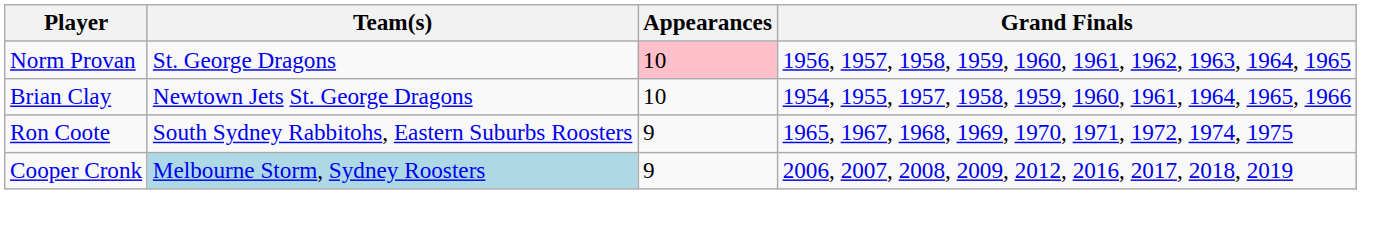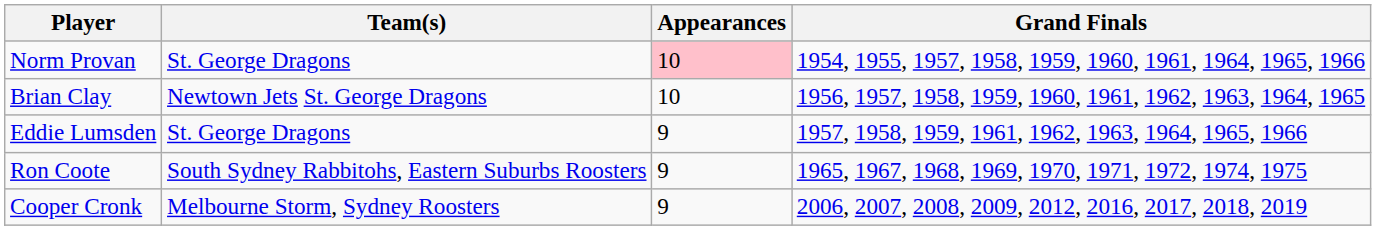 <table class="wikitable">
 <tr>
 <th>Player</th>
 <th>Team(s)</th>
 <th>Appearances</th>
 <th>Grand Finals</th>
 </tr>
 <tr>
 <td><a href='#'>Norm Provan</a></td>
 <td> <a href='#'>St. George Dragons</a></td>
 <td style="background: pink;">10</td>
-<td><a href='#'>1956</a>, <a href='#'>1957</a>, <a href='#'>1958</a>, <a href='#'>1959</a>, <a href='#'>1960</a>, <a href='#'>1961</a>, <a href='#'>1962</a>, <a href='#'>1963</a>, <a href='#'>1964</a>, <a href='#'>1965</a></td>
+<td><a href='#'>1954</a>, <a href='#'>1955</a>, <a href='#'>1957</a>, <a href='#'>1958</a>, <a href='#'>1959</a>, <a href='#'>1960</a>, <a href='#'>1961</a>, <a href='#'>1964</a>, <a href='#'>1965</a>, <a href='#'>1966</a></td>
 </tr>
 <tr>
 <td><a href='#'>Brian Clay</a></td>
 <td> <a href='#'>Newtown Jets</a>  <a href='#'>St. George Dragons</a></td>
 <td>10</td>
-<td><a href='#'>1954</a>, <a href='#'>1955</a>, <a href='#'>1957</a>, <a href='#'>1958</a>, <a href='#'>1959</a>, <a href='#'>1960</a>, <a href='#'>1961</a>, <a href='#'>1964</a>, <a href='#'>1965</a>, <a href='#'>1966</a></td>
+<td><a href='#'>1956</a>, <a href='#'>1957</a>, <a href='#'>1958</a>, <a href='#'>1959</a>, <a href='#'>1960</a>, <a href='#'>1961</a>, <a href='#'>1962</a>, <a href='#'>1963</a>, <a href='#'>1964</a>, <a href='#'>1965</a></td>
+</tr>
+<tr>
+<td><a href='#'>Eddie Lumsden</a></td>
+<td> <a href='#'>St. George Dragons</a></td>
+<td>9</td>
+<td><a href='#'>1957</a>, <a href='#'>1958</a>, <a href='#'>1959</a>, <a href='#'>1961</a>, <a href='#'>1962</a>, <a href='#'>1963</a>, <a href='#'>1964</a>, <a href='#'>1965</a>, <a href='#'>1966</a></td>
 </tr>
 <tr>
 <td><a href='#'>Ron Coote</a></td>
 <td> <a href='#'>South Sydney Rabbitohs</a>,  <a href='#'>Eastern Suburbs Roosters</a></td>
 <td>9</td>
 <td><a href='#'>1965</a>, <a href='#'>1967</a>, <a href='#'>1968</a>, <a href='#'>1969</a>, <a href='#'>1970</a>, <a href='#'>1971</a>, <a href='#'>1972</a>, <a href='#'>1974</a>, <a href='#'>1975</a></td>
 </tr>
 <tr>
 <td><a href='#'>Cooper Cronk</a></td>
-<td style="background: lightblue;"> <a href='#'>Melbourne Storm</a>,  <a href='#'>Sydney Roosters</a></td>
+<td> <a href='#'>Melbourne Storm</a>,  <a href='#'>Sydney Roosters</a></td>
 <td>9</td>
 <td><a href='#'>2006</a>, <a href='#'>2007</a>, <a href='#'>2008</a>, <a href='#'>2009</a>, <a href='#'>2012</a>, <a href='#'>2016</a>, <a href='#'>2017</a>, <a href='#'>2018</a>, <a href='#'>2019</a></td>
 </tr>
 </table>
